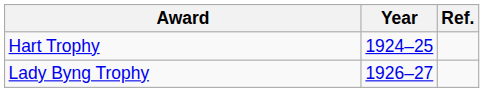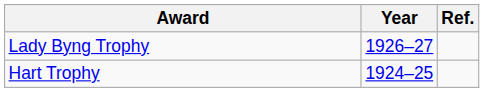 <table class="wikitable">
 <tr>
 <th scope="col" style="width:20em">Award</th>
 <th scope="col">Year</th>
 <th scope="col">Ref.</th>
 </tr>
 <tr>
+<td><a href='#'>Lady Byng Trophy</a></td>
+<td><a href='#'>1926–27</a></td>
+<td></td>
+</tr>
+<tr>
 <td><a href='#'>Hart Trophy</a></td>
 <td><a href='#'>1924–25</a></td>
 <td></td>
 </tr>
-<tr>
-<td><a href='#'>Lady Byng Trophy</a></td>
-<td><a href='#'>1926–27</a></td>
-<td></td>
-</tr>
 </table>
